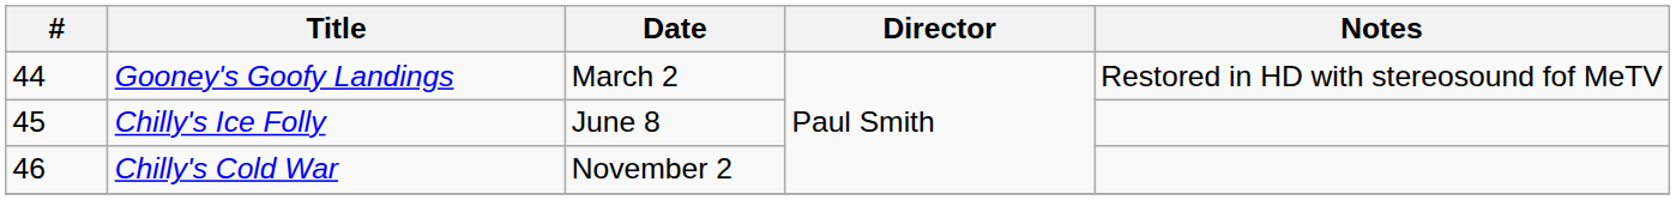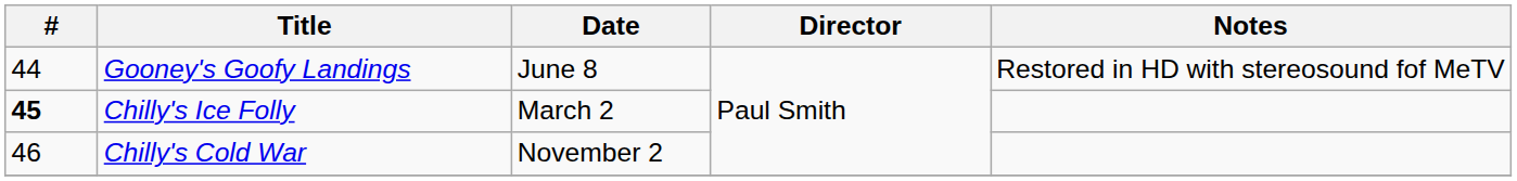 <table class="wikitable">
 <tr>
 <th style="width:3em">#</th>
 <th style="width:15em">Title</th>
 <th style="width:7em">Date</th>
 <th style="width:10em">Director</th>
 <th>Notes</th>
 </tr>
 <tr>
 <td>44</td>
 <td><em><a href='#'>Gooney's Goofy Landings</a></em></td>
-<td>March 2</td>
+<td>June 8</td>
 <td rowspan=3>Paul Smith</td>
 <td>Restored in HD with stereosound fof MeTV</td>
 </tr>
 <tr>
-<td>45</td>
+<td><strong>45</strong></td>
 <td><em><a href='#'>Chilly's Ice Folly</a></em></td>
-<td>June 8</td>
+<td>March 2</td>
 <td></td>
 </tr>
 <tr>
 <td>46</td>
 <td><em><a href='#'>Chilly's Cold War</a></em></td>
 <td>November 2</td>
 <td></td>
 </tr>
 <tr>
 </tr>
 </table>
